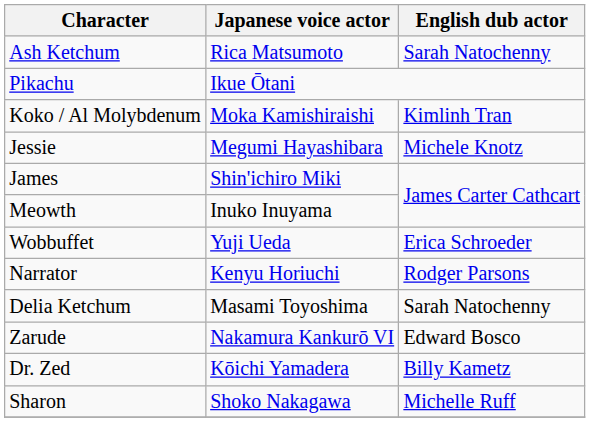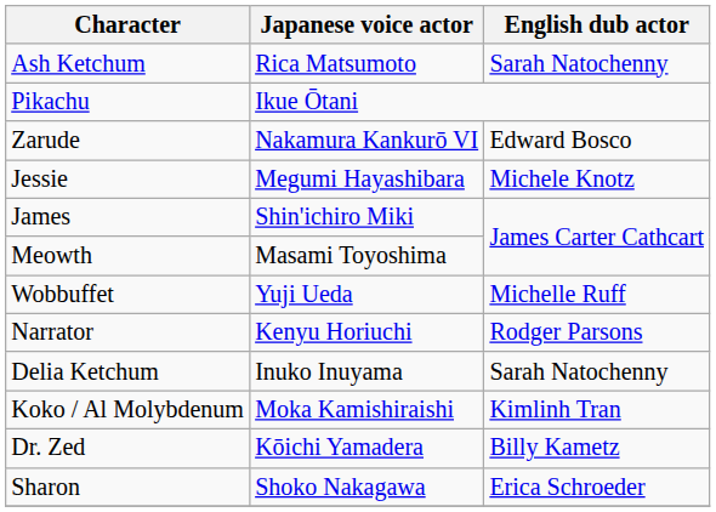 <table class="wikitable">
 <tr>
 <th>Character</th>
 <th>Japanese voice actor</th>
 <th>English dub actor</th>
 </tr>
 <tr>
 <td><a href='#'>Ash Ketchum</a></td>
 <td><a href='#'>Rica Matsumoto</a></td>
 <td><a href='#'>Sarah Natochenny</a></td>
 </tr>
 <tr>
 <td><a href='#'>Pikachu</a></td>
 <td colspan="2"><div><a href='#'>Ikue Ōtani</a></div></td>
 </tr>
 <tr>
-<td>Koko / Al Molybdenum</td>
-<td><a href='#'>Moka Kamishiraishi</a></td>
-<td><a href='#'>Kimlinh Tran</a></td>
+<td>Zarude</td>
+<td><a href='#'>Nakamura Kankurō VI</a></td>
+<td>Edward Bosco</td>
 </tr>
 <tr>
 <td>Jessie</td>
 <td><a href='#'>Megumi Hayashibara</a></td>
 <td><a href='#'>Michele Knotz</a></td>
 </tr>
 <tr>
 <td>James</td>
 <td><a href='#'>Shin'ichiro Miki</a></td>
 <td rowspan="2"><div><a href='#'>James Carter Cathcart</a></div></td>
 </tr>
 <tr>
 <td>Meowth</td>
-<td>Inuko Inuyama</td>
+<td>Masami Toyoshima</td>
 </tr>
 <tr>
 <td>Wobbuffet</td>
 <td><a href='#'>Yuji Ueda</a></td>
-<td><a href='#'>Erica Schroeder</a></td>
+<td><a href='#'>Michelle Ruff</a></td>
 </tr>
 <tr>
 <td>Narrator</td>
 <td><a href='#'>Kenyu Horiuchi</a></td>
 <td><a href='#'>Rodger Parsons</a></td>
 </tr>
 <tr>
 <td>Delia Ketchum</td>
-<td>Masami Toyoshima</td>
+<td>Inuko Inuyama</td>
 <td>Sarah Natochenny</td>
 </tr>
 <tr>
-<td>Zarude</td>
-<td><a href='#'>Nakamura Kankurō VI</a></td>
-<td>Edward Bosco</td>
+<td>Koko / Al Molybdenum</td>
+<td><a href='#'>Moka Kamishiraishi</a></td>
+<td><a href='#'>Kimlinh Tran</a></td>
 </tr>
 <tr>
 <td>Dr. Zed</td>
 <td><a href='#'>Kōichi Yamadera</a></td>
 <td><a href='#'>Billy Kametz</a></td>
 </tr>
 <tr>
 <td>Sharon</td>
 <td><a href='#'>Shoko Nakagawa</a></td>
-<td><a href='#'>Michelle Ruff</a></td>
+<td><a href='#'>Erica Schroeder</a></td>
 </tr>
 <tr>
 </tr>
 </table>
